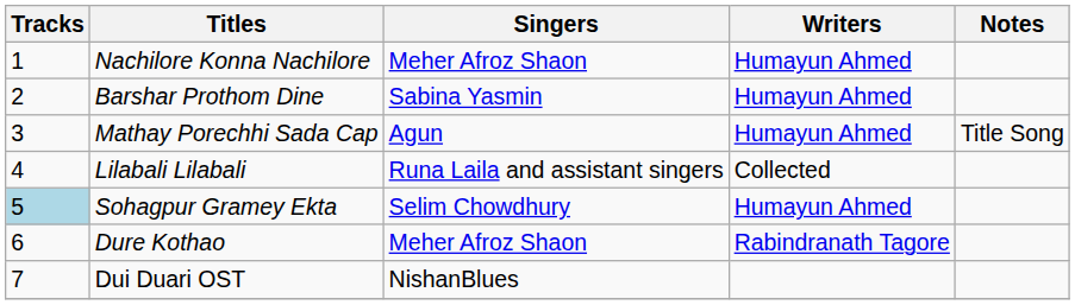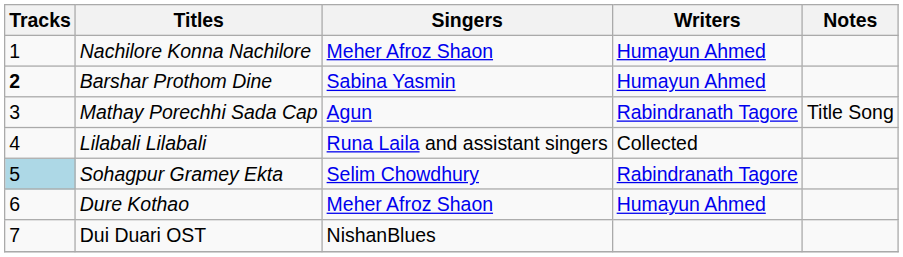 <table class="wikitable" style="font-size:95%;">
 <tr>
 <th>Tracks</th>
 <th>Titles</th>
 <th>Singers</th>
 <th>Writers</th>
 <th>Notes</th>
 </tr>
 <tr>
 <td>1</td>
 <td><em>Nachilore Konna Nachilore</em></td>
 <td><a href='#'>Meher Afroz Shaon</a></td>
 <td><a href='#'>Humayun Ahmed</a></td>
 <td></td>
 </tr>
 <tr>
-<td>2</td>
+<td><strong>2</strong></td>
 <td><em>Barshar Prothom Dine</em></td>
 <td><a href='#'>Sabina Yasmin</a></td>
 <td><a href='#'>Humayun Ahmed</a></td>
 <td></td>
 </tr>
 <tr>
 <td>3</td>
 <td><em>Mathay Porechhi Sada Cap</em></td>
 <td><a href='#'>Agun</a></td>
-<td><a href='#'>Humayun Ahmed</a></td>
+<td><a href='#'>Rabindranath Tagore</a></td>
 <td>Title Song</td>
 </tr>
 <tr>
 <td>4</td>
 <td><em>Lilabali Lilabali</em></td>
 <td><a href='#'>Runa Laila</a> and assistant singers</td>
 <td>Collected</td>
 <td></td>
 </tr>
 <tr>
 <td style="background: lightblue;">5</td>
 <td><em>Sohagpur Gramey Ekta</em></td>
 <td><a href='#'>Selim Chowdhury</a></td>
-<td><a href='#'>Humayun Ahmed</a></td>
+<td><a href='#'>Rabindranath Tagore</a></td>
 <td></td>
 </tr>
 <tr>
 <td>6</td>
 <td><em>Dure Kothao</em></td>
 <td><a href='#'>Meher Afroz Shaon</a></td>
-<td><a href='#'>Rabindranath Tagore</a></td>
+<td><a href='#'>Humayun Ahmed</a></td>
 <td></td>
 </tr>
 <tr>
 <td>7</td>
 <td>Dui Duari OST</td>
 <td>NishanBlues</td>
 <td></td>
 <td></td>
 </tr>
 <tr>
 </tr>
 </table>
